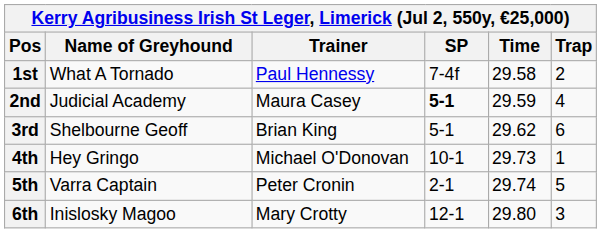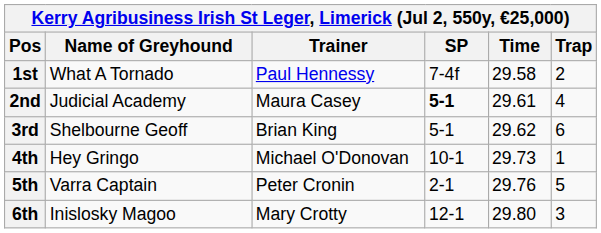 <table class="wikitable">
 <tr>
 <th colspan="6"><a href='#'>Kerry Agribusiness Irish St Leger</a>, <a href='#'>Limerick</a> (Jul 2, 550y, €25,000)</th>
 </tr>
 <tr>
 <th width=30>Pos</th>
 <th width=180>Name of Greyhound</th>
 <th width=150>Trainer</th>
 <th width=50>SP</th>
 <th width=50>Time</th>
 <th width=30>Trap</th>
 </tr>
 <tr>
 <th>1st</th>
 <td>What A Tornado</td>
 <td><a href='#'>Paul Hennessy</a></td>
 <td>7-4f</td>
 <td>29.58</td>
 <td>2</td>
 </tr>
 <tr>
 <th>2nd</th>
 <td>Judicial Academy</td>
 <td>Maura Casey</td>
 <td><strong>5-1</strong></td>
-<td>29.59</td>
+<td>29.61</td>
 <td>4</td>
 </tr>
 <tr>
 <th>3rd</th>
 <td>Shelbourne Geoff</td>
 <td>Brian King</td>
 <td>5-1</td>
 <td>29.62</td>
 <td>6</td>
 </tr>
 <tr>
 <th>4th</th>
 <td>Hey Gringo</td>
 <td>Michael O'Donovan</td>
 <td>10-1</td>
 <td>29.73</td>
 <td>1</td>
 </tr>
 <tr>
 <th>5th</th>
 <td>Varra Captain</td>
 <td>Peter Cronin</td>
 <td>2-1</td>
-<td>29.74</td>
+<td>29.76</td>
 <td>5</td>
 </tr>
 <tr>
 <th>6th</th>
 <td>Inislosky Magoo</td>
 <td>Mary Crotty</td>
 <td>12-1</td>
 <td>29.80</td>
 <td>3</td>
 </tr>
 </table>
